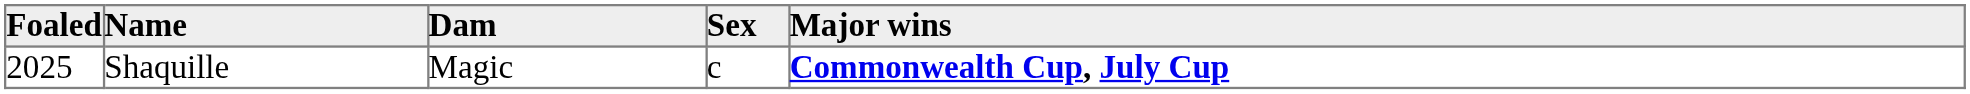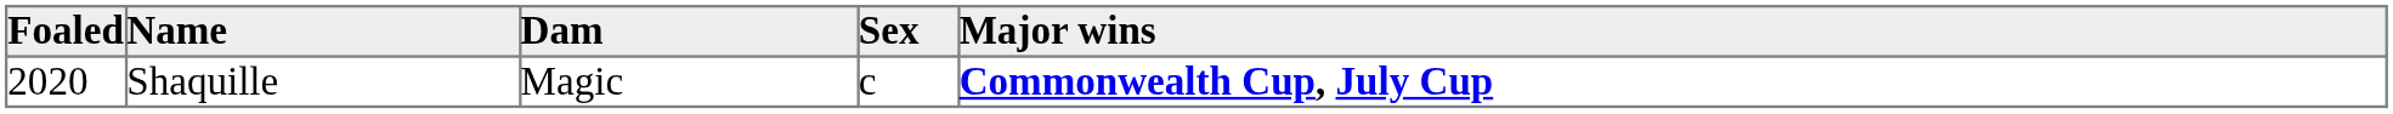 <table border="1" cellpadding="0" style="border-collapse: collapse; font-size:90%">
 <tr style="background:#eee;">
 <td style="width:35px;"><strong>Foaled</strong></td>
 <td style="width:140px;"><strong>Name</strong></td>
 <td style="width:120px;"><strong>Dam</strong></td>
 <td style="width:35px;"><strong>Sex</strong></td>
 <td style="width:510px;"><strong>Major wins</strong></td>
 </tr>
 <tr>
-<td>2025</td>
+<td>2020</td>
 <td>Shaquille</td>
 <td>Magic</td>
 <td>c</td>
 <td><strong><a href='#'>Commonwealth Cup</a>, <a href='#'>July Cup</a></strong></td>
 </tr>
 </table>
